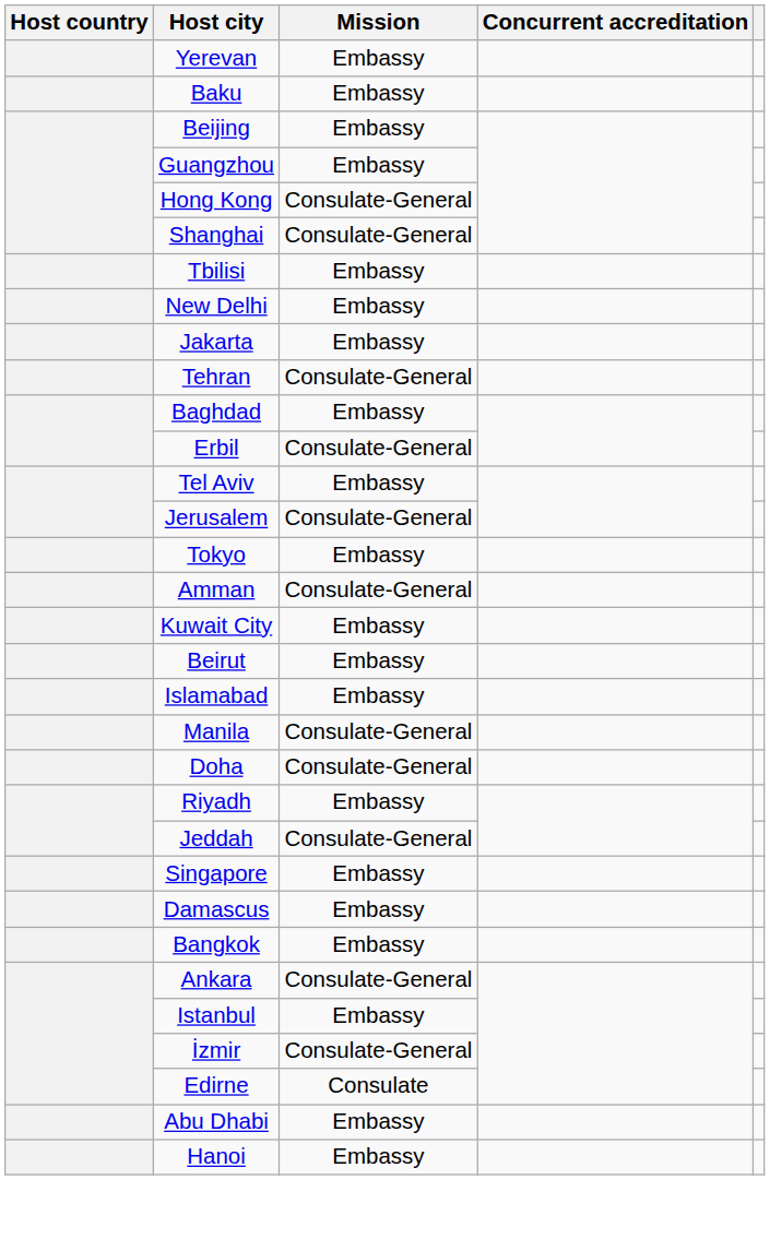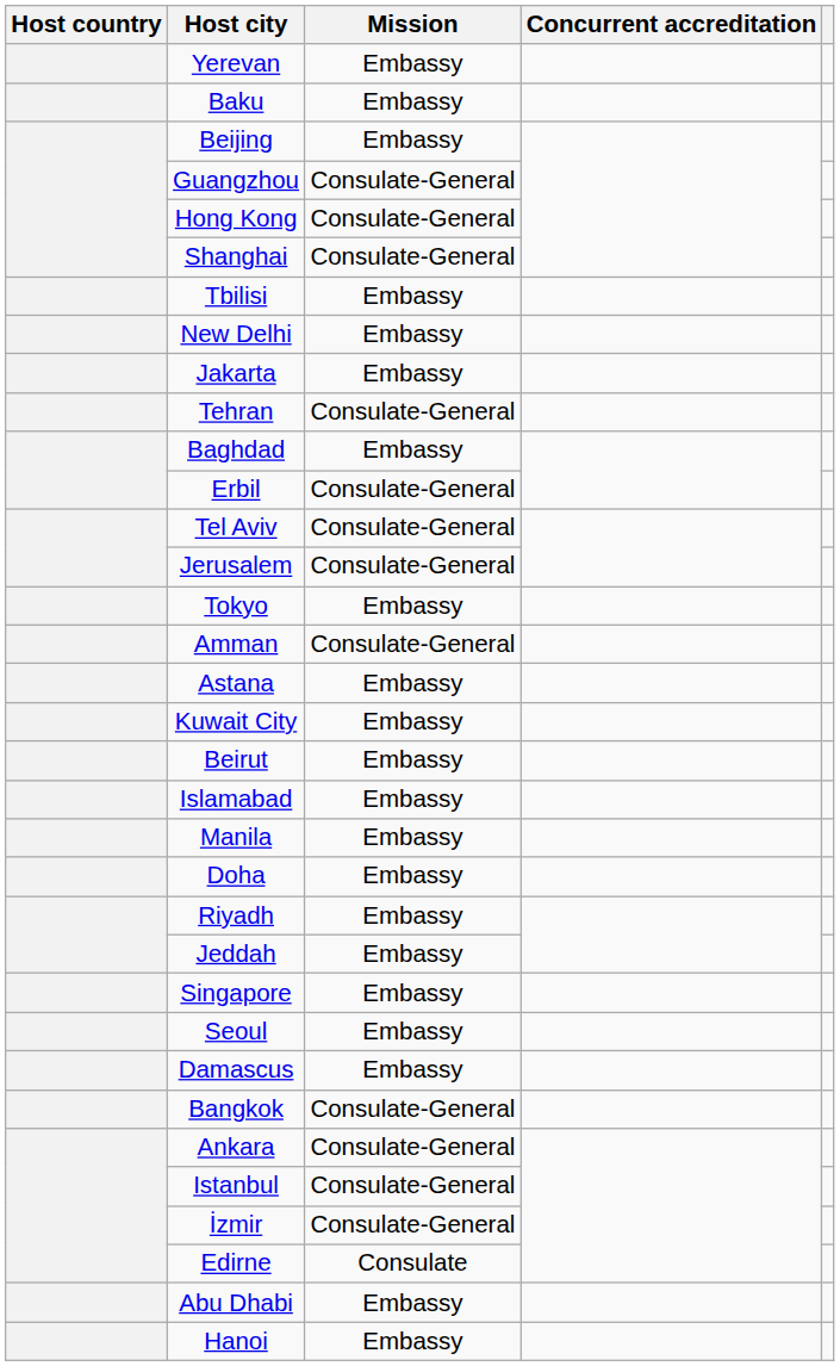 <table class="wikitable plainrowheaders" style="text-align:center;">
 <tr>
 <th scope="col">Host country</th>
 <th scope="col">Host city</th>
 <th scope="col">Mission</th>
 <th scope="col">Concurrent accreditation</th>
 <th scope="col"></th>
 </tr>
 <tr>
 <th scope="row"></th>
 <td><a href='#'>Yerevan</a></td>
 <td>Embassy</td>
 <td></td>
 <td></td>
 </tr>
 <tr>
 <th scope="row"></th>
 <td><a href='#'>Baku</a></td>
 <td>Embassy</td>
 <td></td>
 <td></td>
 </tr>
 <tr>
 <th scope="row" rowspan="4"></th>
 <td><a href='#'>Beijing</a></td>
 <td>Embassy</td>
 <td rowspan="4"></td>
 <td></td>
 </tr>
 <tr>
 <td><a href='#'>Guangzhou</a></td>
-<td>Embassy</td>
+<td>Consulate-General</td>
 <td></td>
 </tr>
 <tr>
 <td><a href='#'>Hong Kong</a></td>
 <td>Consulate-General</td>
 <td></td>
 </tr>
 <tr>
 <td><a href='#'>Shanghai</a></td>
 <td>Consulate-General</td>
 <td></td>
 </tr>
 <tr>
 <th scope="row"></th>
 <td><a href='#'>Tbilisi</a></td>
 <td>Embassy</td>
 <td></td>
 <td></td>
 </tr>
 <tr>
 <th scope="row"></th>
 <td><a href='#'>New Delhi</a></td>
 <td>Embassy</td>
 <td></td>
 <td></td>
 </tr>
 <tr>
 <th scope="row"></th>
 <td><a href='#'>Jakarta</a></td>
 <td>Embassy</td>
 <td></td>
 <td></td>
 </tr>
 <tr>
 <th scope="row"></th>
 <td><a href='#'>Tehran</a></td>
 <td>Consulate-General</td>
 <td></td>
 <td></td>
 </tr>
 <tr>
 <th scope="row" rowspan="2"></th>
 <td><a href='#'>Baghdad</a></td>
 <td>Embassy</td>
 <td rowspan="2"></td>
 <td></td>
 </tr>
 <tr>
 <td><a href='#'>Erbil</a></td>
 <td>Consulate-General</td>
 <td></td>
 </tr>
 <tr>
 <th scope="row" rowspan="2"></th>
 <td><a href='#'>Tel Aviv</a></td>
-<td>Embassy</td>
+<td>Consulate-General</td>
 <td rowspan="2"></td>
 <td></td>
 </tr>
 <tr>
 <td><a href='#'>Jerusalem</a></td>
 <td>Consulate-General</td>
 <td></td>
 </tr>
 <tr>
 <th scope="row"></th>
 <td><a href='#'>Tokyo</a></td>
 <td>Embassy</td>
 <td></td>
 <td></td>
 </tr>
 <tr>
 <th scope="row"></th>
 <td><a href='#'>Amman</a></td>
 <td>Consulate-General</td>
+<td></td>
+<td></td>
+</tr>
+<tr>
+<th scope="row"></th>
+<td><a href='#'>Astana</a></td>
+<td>Embassy</td>
 <td></td>
 <td></td>
 </tr>
 <tr>
 <th scope="row"></th>
 <td><a href='#'>Kuwait City</a></td>
 <td>Embassy</td>
 <td></td>
 <td></td>
 </tr>
 <tr>
 <th scope="row"></th>
 <td><a href='#'>Beirut</a></td>
 <td>Embassy</td>
 <td></td>
 <td></td>
 </tr>
 <tr>
 <th scope="row"></th>
 <td><a href='#'>Islamabad</a></td>
 <td>Embassy</td>
 <td></td>
 <td></td>
 </tr>
 <tr>
 <th scope="row"></th>
 <td><a href='#'>Manila</a></td>
-<td>Consulate-General</td>
+<td>Embassy</td>
 <td></td>
 <td></td>
 </tr>
 <tr>
 <th scope="row"></th>
 <td><a href='#'>Doha</a></td>
-<td>Consulate-General</td>
+<td>Embassy</td>
 <td></td>
 <td></td>
 </tr>
 <tr>
 <th scope="row" rowspan="2"></th>
 <td><a href='#'>Riyadh</a></td>
 <td>Embassy</td>
 <td rowspan="2"></td>
 <td></td>
 </tr>
 <tr>
 <td><a href='#'>Jeddah</a></td>
-<td>Consulate-General</td>
+<td>Embassy</td>
 <td></td>
 </tr>
 <tr>
 <th scope="row"></th>
 <td><a href='#'>Singapore</a></td>
+<td>Embassy</td>
+<td></td>
+<td></td>
+</tr>
+<tr>
+<th scope="row"></th>
+<td><a href='#'>Seoul</a></td>
 <td>Embassy</td>
 <td></td>
 <td></td>
 </tr>
 <tr>
 <th scope="row"></th>
 <td><a href='#'>Damascus</a></td>
 <td>Embassy</td>
 <td></td>
 <td></td>
 </tr>
 <tr>
 <th scope="row"></th>
 <td><a href='#'>Bangkok</a></td>
-<td>Embassy</td>
+<td>Consulate-General</td>
 <td></td>
 <td></td>
 </tr>
 <tr>
 <th scope="row" rowspan="4"></th>
 <td><a href='#'>Ankara</a></td>
 <td>Consulate-General</td>
 <td rowspan="4"></td>
 <td></td>
 </tr>
 <tr>
 <td><a href='#'>Istanbul</a></td>
-<td>Embassy</td>
+<td>Consulate-General</td>
 <td></td>
 </tr>
 <tr>
 <td><a href='#'>İzmir</a></td>
 <td>Consulate-General</td>
 <td></td>
 </tr>
 <tr>
 <td><a href='#'>Edirne</a></td>
 <td>Consulate</td>
 <td></td>
 </tr>
 <tr>
 <th scope="row"></th>
 <td><a href='#'>Abu Dhabi</a></td>
 <td>Embassy</td>
 <td></td>
 <td></td>
 </tr>
 <tr>
 <th scope="row"></th>
 <td><a href='#'>Hanoi</a></td>
 <td>Embassy</td>
 <td></td>
 <td></td>
 </tr>
 </table>
